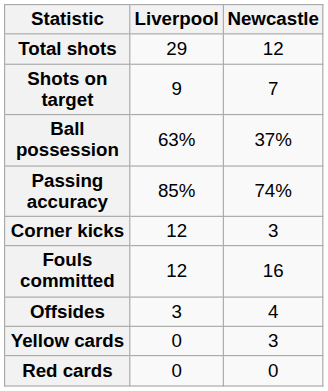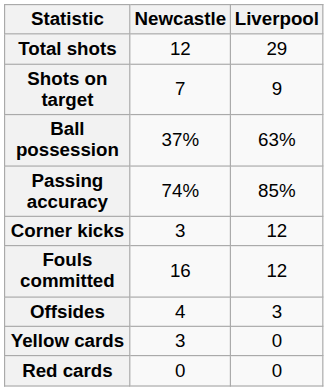 <table class="wikitable plainrowheaders" style="text-align:center">
 <tr>
 <th scope="col" style="width:100px">Statistic</th>
+<th scope="col" style="width:70px">Newcastle</th>
 <th scope="col" style="width:70px">Liverpool</th>
-<th scope="col" style="width:70px">Newcastle</th>
 </tr>
 <tr>
 <th scope=row>Total shots</th>
+<td>12</td>
 <td>29</td>
+</tr>
+<tr>
+<th scope=row>Shots on target</th>
+<td>7</td>
+<td>9</td>
+</tr>
+<tr>
+<th scope=row>Ball possession</th>
+<td>37%</td>
+<td>63%</td>
+</tr>
+<tr>
+<th scope=row>Passing accuracy</th>
+<td>74%</td>
+<td>85%</td>
+</tr>
+<tr>
+<th scope=row>Corner kicks</th>
+<td>3</td>
 <td>12</td>
 </tr>
 <tr>
-<th scope=row>Shots on target</th>
-<td>9</td>
-<td>7</td>
+<th scope=row>Fouls committed</th>
+<td>16</td>
+<td>12</td>
 </tr>
 <tr>
-<th scope=row>Ball possession</th>
-<td>63%</td>
-<td>37%</td>
-</tr>
-<tr>
-<th scope=row>Passing accuracy</th>
-<td>85%</td>
-<td>74%</td>
-</tr>
-<tr>
-<th scope=row>Corner kicks</th>
-<td>12</td>
+<th scope=row>Offsides</th>
+<td>4</td>
 <td>3</td>
 </tr>
 <tr>
-<th scope=row>Fouls committed</th>
-<td>12</td>
-<td>16</td>
-</tr>
-<tr>
-<th scope=row>Offsides</th>
+<th scope=row>Yellow cards</th>
 <td>3</td>
-<td>4</td>
-</tr>
-<tr>
-<th scope=row>Yellow cards</th>
 <td>0</td>
-<td>3</td>
 </tr>
 <tr>
 <th scope=row>Red cards</th>
 <td>0</td>
 <td>0</td>
 </tr>
 </table>
